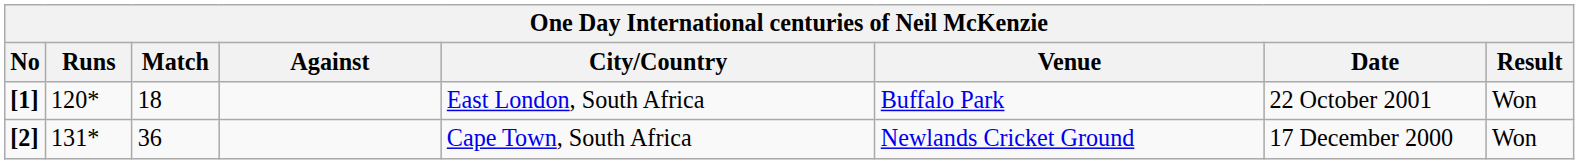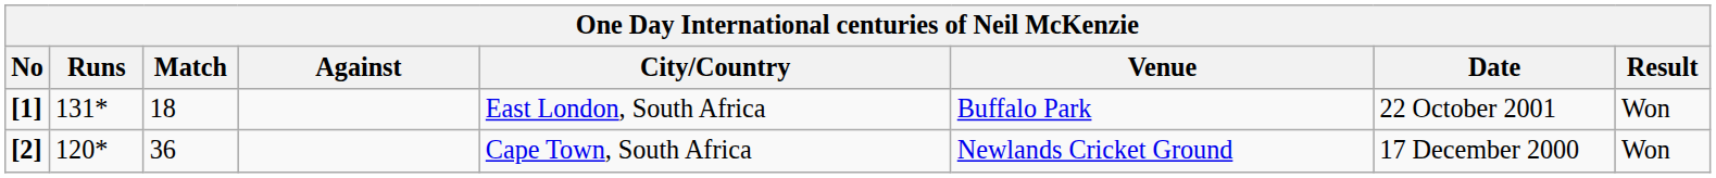 <table class="wikitable">
 <tr>
 <th colspan=8>One Day International centuries of Neil McKenzie</th>
 </tr>
 <tr>
 <th style="width;30px;">No</th>
 <th style="width:50px;">Runs</th>
 <th style="width:50px;">Match</th>
 <th style="width:140px;">Against</th>
 <th style="width:280px;">City/Country</th>
 <th style="width:250px;">Venue</th>
 <th style="width:140px;">Date</th>
 <th style="width:50px;">Result</th>
 </tr>
 <tr>
 <td><strong>[1]</strong></td>
-<td>120*</td>
+<td>131*</td>
 <td>18</td>
 <td></td>
 <td> <a href='#'>East London</a>, South Africa</td>
 <td><a href='#'>Buffalo Park</a></td>
 <td>22 October 2001</td>
 <td>Won</td>
 </tr>
 <tr>
 <td><strong>[2]</strong></td>
-<td>131*</td>
+<td>120*</td>
 <td>36</td>
 <td></td>
 <td> <a href='#'>Cape Town</a>, South Africa</td>
 <td><a href='#'>Newlands Cricket Ground</a></td>
 <td>17 December 2000</td>
 <td>Won</td>
 </tr>
 </table>
